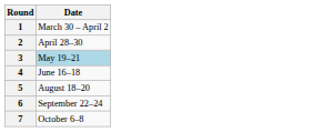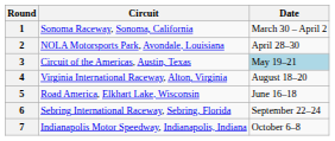 <table class="wikitable" style="font-size:85%;">
 <tr>
 <th>Round</th>
+<th>Circuit</th>
 <th>Date</th>
 </tr>
 <tr>
 <th>1</th>
+<td> <a href='#'>Sonoma Raceway</a>, <a href='#'>Sonoma, California</a></td>
 <td>March 30 – April 2</td>
 </tr>
 <tr>
 <th>2</th>
+<td> <a href='#'>NOLA Motorsports Park</a>, <a href='#'>Avondale, Louisiana</a></td>
 <td>April 28–30</td>
 </tr>
 <tr>
 <th>3</th>
+<td> <a href='#'>Circuit of the Americas</a>, <a href='#'>Austin, Texas</a></td>
 <td style="background: lightblue;">May 19–21</td>
 </tr>
 <tr>
 <th>4</th>
+<td> <a href='#'>Virginia International Raceway</a>, <a href='#'>Alton, Virginia</a></td>
+<td>August 18–20</td>
+</tr>
+<tr>
+<th>5</th>
+<td> <a href='#'>Road America</a>, <a href='#'>Elkhart Lake, Wisconsin</a></td>
 <td>June 16–18</td>
 </tr>
 <tr>
-<th>5</th>
-<td>August 18–20</td>
-</tr>
-<tr>
 <th>6</th>
+<td> <a href='#'>Sebring International Raceway</a>, <a href='#'>Sebring, Florida</a></td>
 <td>September 22–24</td>
 </tr>
 <tr>
 <th>7</th>
+<td> <a href='#'>Indianapolis Motor Speedway</a>, <a href='#'>Indianapolis, Indiana</a></td>
 <td>October 6–8</td>
 </tr>
 </table>
